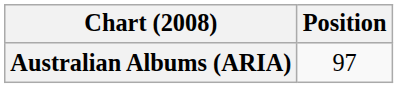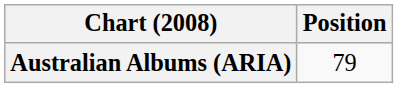 <table class="wikitable plainrowheaders">
 <tr>
 <th>Chart (2008)</th>
 <th>Position</th>
 </tr>
 <tr>
 <th scope="row">Australian Albums (ARIA)</th>
-<td style="text-align:center;">97</td>
+<td style="text-align:center;">79</td>
 </tr>
 </table>
